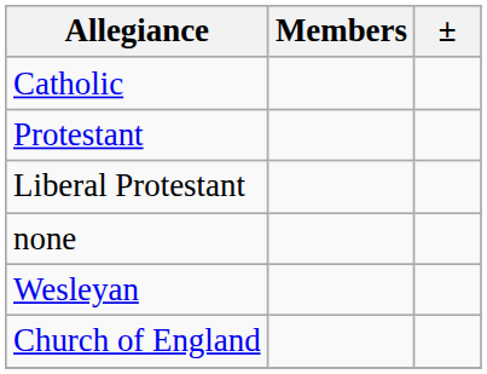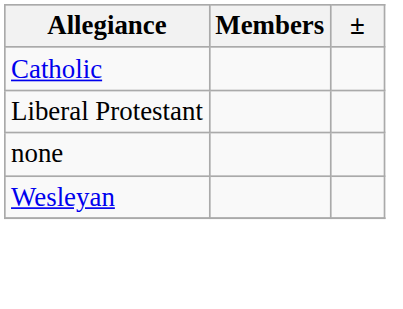 <table class="wikitable">
 <tr>
 <th>Allegiance</th>
 <th>Members</th>
 <th>  ±  </th>
 </tr>
 <tr>
 <td><a href='#'>Catholic</a></td>
-<td></td>
-<td></td>
-</tr>
-<tr>
-<td><a href='#'>Protestant</a></td>
 <td></td>
 <td></td>
 </tr>
 <tr>
 <td>Liberal Protestant</td>
 <td></td>
 <td></td>
 </tr>
 <tr>
 <td>none</td>
 <td></td>
 <td></td>
 </tr>
 <tr>
 <td><a href='#'>Wesleyan</a></td>
 <td></td>
 <td></td>
 </tr>
 <tr>
-<td><a href='#'>Church of England</a></td>
-<td></td>
-<td></td>
-</tr>
-<tr>
 </tr>
 </table>
